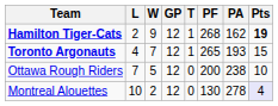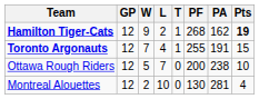 <table class="wikitable">
 <tr>
 <th>Team</th>
+<th>GP</th>
+<th>W</th>
 <th>L</th>
-<th>W</th>
-<th>GP</th>
 <th>T</th>
 <th>PF</th>
 <th>PA</th>
 <th>Pts</th>
 </tr>
 <tr align="center">
 <td align="left"><strong><a href='#'>Hamilton Tiger-Cats</a></strong></td>
+<td>12</td>
+<td>9</td>
 <td>2</td>
-<td>9</td>
-<td>12</td>
 <td>1</td>
 <td>268</td>
 <td>162</td>
 <td><strong>19</strong></td>
 </tr>
 <tr align="center">
 <td align="left"><strong><a href='#'>Toronto Argonauts</a></strong></td>
+<td>12</td>
+<td>7</td>
 <td>4</td>
-<td>7</td>
-<td>12</td>
 <td>1</td>
-<td>265</td>
-<td>193</td>
+<td>255</td>
+<td>191</td>
 <td>15</td>
 </tr>
 <tr align="center">
 <td align="left"><a href='#'>Ottawa Rough Riders</a></td>
+<td>12</td>
+<td>5</td>
 <td>7</td>
-<td>5</td>
-<td>12</td>
 <td>0</td>
 <td>200</td>
 <td>238</td>
 <td>10</td>
 </tr>
 <tr align="center">
 <td align="left"><a href='#'>Montreal Alouettes</a></td>
+<td>12</td>
+<td>2</td>
 <td>10</td>
-<td>2</td>
-<td>12</td>
 <td>0</td>
 <td>130</td>
-<td>278</td>
-<td style="background: lavender;">4</td>
+<td>281</td>
+<td>4</td>
 </tr>
 </table>
